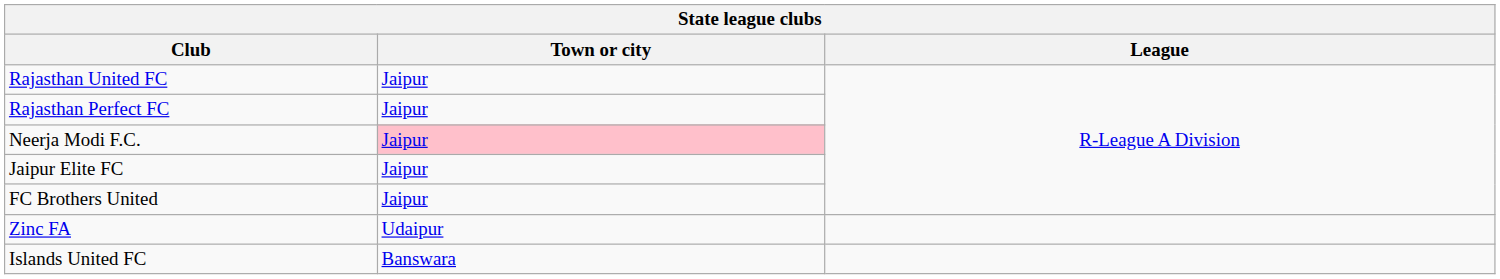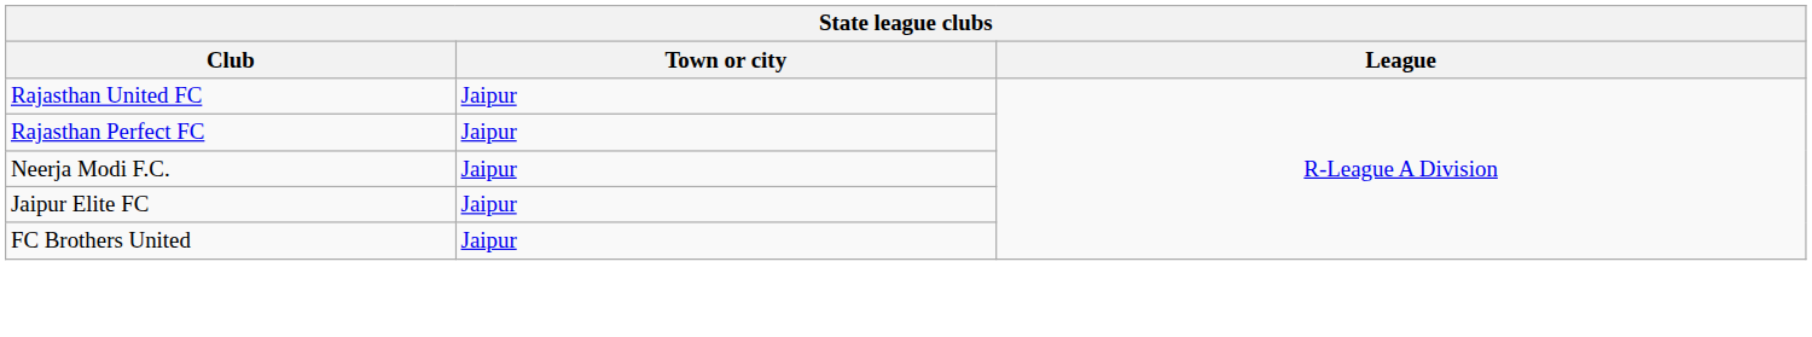 <table class="wikitable sortable" width="100%">
 <tr>
 <th colspan="3">State league clubs</th>
 </tr>
 <tr>
 <th !width="25%">Club</th>
 <th width="30%">Town or city</th>
 <th width="45%">League</th>
 </tr>
 <tr>
 <td><a href='#'>Rajasthan United FC</a></td>
 <td><a href='#'>Jaipur</a></td>
 <td rowspan="5" align="center"><a href='#'>R-League A Division</a></td>
 </tr>
 <tr>
 <td><a href='#'>Rajasthan Perfect FC</a></td>
 <td><a href='#'>Jaipur</a></td>
 </tr>
 <tr>
 <td>Neerja Modi F.C.</td>
-<td style="background: pink;"><a href='#'>Jaipur</a></td>
+<td><a href='#'>Jaipur</a></td>
 </tr>
 <tr>
 <td>Jaipur Elite FC</td>
 <td><a href='#'>Jaipur</a></td>
 </tr>
 <tr>
 <td>FC Brothers United</td>
 <td><a href='#'>Jaipur</a></td>
 </tr>
-<tr>
-<td><a href='#'>Zinc FA</a></td>
-<td><a href='#'>Udaipur</a></td>
-<td></td>
-</tr>
-<tr>
-<td>Islands United FC</td>
-<td><a href='#'>Banswara</a></td>
-<td></td>
-</tr>
 </table>
